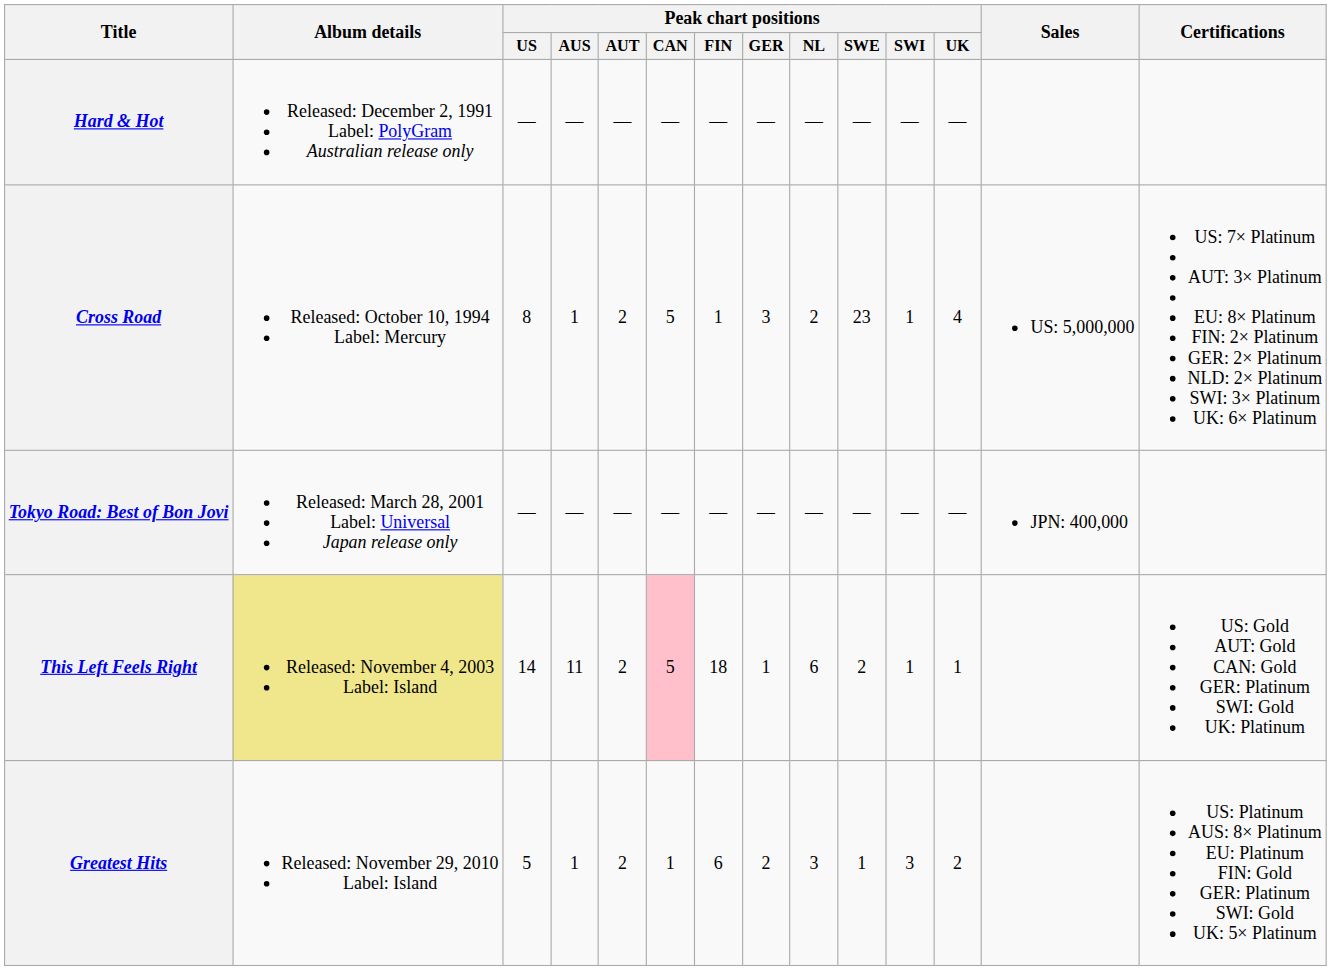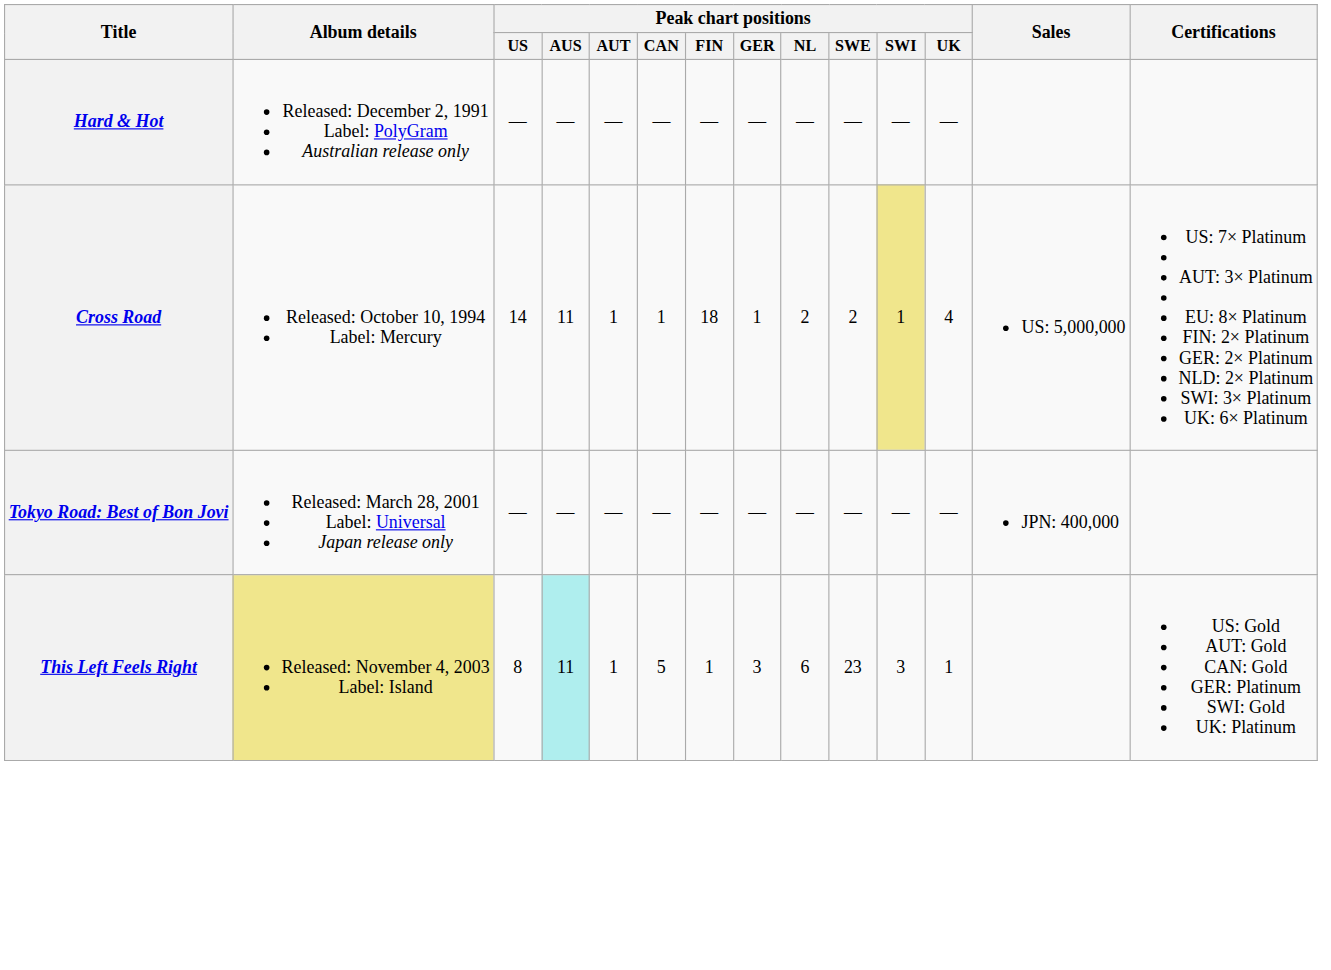 <table class="wikitable plainrowheaders" style="text-align:center;">
 <tr>
 <th scope="col" rowspan="2">Title</th>
 <th scope="col" rowspan="2">Album details</th>
 <th scope="col" colspan="10">Peak chart positions</th>
 <th scope="col" rowspan="2">Sales</th>
 <th scope="col" rowspan="2">Certifications</th>
 </tr>
 <tr>
 <th scope="col" style="width:2.5em;font-size:90%;">US<br></th>
 <th scope="col" style="width:2.5em;font-size:90%;">AUS<br></th>
 <th scope="col" style="width:2.5em;font-size:90%;">AUT<br></th>
 <th scope="col" style="width:2.5em;font-size:90%;">CAN<br></th>
 <th scope="col" style="width:2.5em;font-size:90%;">FIN<br></th>
 <th scope="col" style="width:2.5em;font-size:90%;">GER<br></th>
 <th scope="col" style="width:2.5em;font-size:90%;">NL<br></th>
 <th scope="col" style="width:2.5em;font-size:90%;">SWE<br></th>
 <th scope="col" style="width:2.5em;font-size:90%;">SWI<br></th>
 <th scope="col" style="width:2.5em;font-size:90%;">UK<br></th>
 </tr>
 <tr>
 <th scope="row"><em><a href='#'>Hard & Hot</a></em></th>
 <td><br><ul><li>Released: December 2, 1991</li><li>Label: <a href='#'>PolyGram</a></li><li><em>Australian release only</em></li></ul></td>
 <td>—</td>
 <td>—</td>
 <td>—</td>
 <td>—</td>
 <td>—</td>
 <td>—</td>
 <td>—</td>
 <td>—</td>
 <td>—</td>
 <td>—</td>
 <td></td>
 <td></td>
 </tr>
 <tr>
 <th scope="row"><em><a href='#'>Cross Road</a></em></th>
 <td><br><ul><li>Released: October 10, 1994</li><li>Label: Mercury</li></ul></td>
-<td>8</td>
+<td>14</td>
+<td>11</td>
+<td>1</td>
+<td>1</td>
+<td>18</td>
 <td>1</td>
 <td>2</td>
-<td>5</td>
-<td>1</td>
-<td>3</td>
 <td>2</td>
-<td>23</td>
-<td>1</td>
+<td style="background: khaki;">1</td>
 <td>4</td>
 <td><br><ul><li>US: 5,000,000</li></ul></td>
 <td><br><ul><li>US: 7× Platinum</li><li></li><li>AUT: 3× Platinum</li><li></li><li>EU: 8× Platinum</li><li>FIN: 2× Platinum</li><li>GER: 2× Platinum</li><li>NLD: 2× Platinum</li><li>SWI: 3× Platinum</li><li>UK: 6× Platinum</li></ul></td>
 </tr>
 <tr>
 <th scope="row"><em><a href='#'>Tokyo Road: Best of Bon Jovi</a></em></th>
 <td><br><ul><li>Released: March 28, 2001</li><li>Label: <a href='#'>Universal</a></li><li><em>Japan release only</em></li></ul></td>
 <td>—</td>
 <td>—</td>
 <td>—</td>
 <td>—</td>
 <td>—</td>
 <td>—</td>
 <td>—</td>
 <td>—</td>
 <td>—</td>
 <td>—</td>
 <td align=left><br><ul><li>JPN: 400,000</li></ul></td>
 <td></td>
 </tr>
 <tr>
 <th scope="row"><em><a href='#'>This Left Feels Right</a></em></th>
 <td style="background: khaki;"><br><ul><li>Released: November 4, 2003</li><li>Label: Island</li></ul></td>
-<td>14</td>
-<td>11</td>
-<td>2</td>
-<td style="background: pink;">5</td>
-<td>18</td>
+<td>8</td>
+<td style="background: paleturquoise;">11</td>
 <td>1</td>
+<td>5</td>
+<td>1</td>
+<td>3</td>
 <td>6</td>
-<td>2</td>
-<td>1</td>
+<td>23</td>
+<td>3</td>
 <td>1</td>
 <td></td>
 <td><br><ul><li>US: Gold</li><li>AUT: Gold</li><li>CAN: Gold</li><li>GER: Platinum</li><li>SWI: Gold</li><li>UK: Platinum</li></ul></td>
 </tr>
-<tr>
-<th scope="row"><em><a href='#'>Greatest Hits</a></em></th>
-<td><br><ul><li>Released: November 29, 2010</li><li>Label: Island</li></ul></td>
-<td>5</td>
-<td>1</td>
-<td>2</td>
-<td>1</td>
-<td>6</td>
-<td>2</td>
-<td>3</td>
-<td>1</td>
-<td>3</td>
-<td>2</td>
-<td></td>
-<td><br><ul><li>US: Platinum</li><li>AUS: 8× Platinum</li><li>EU: Platinum</li><li>FIN: Gold</li><li>GER: Platinum</li><li>SWI: Gold</li><li>UK: 5× Platinum</li></ul></td>
-</tr>
 </table>
